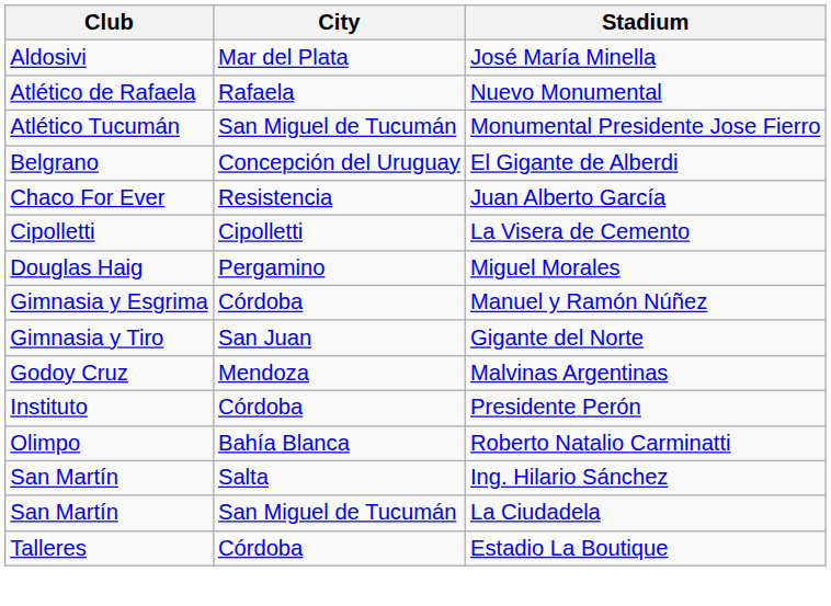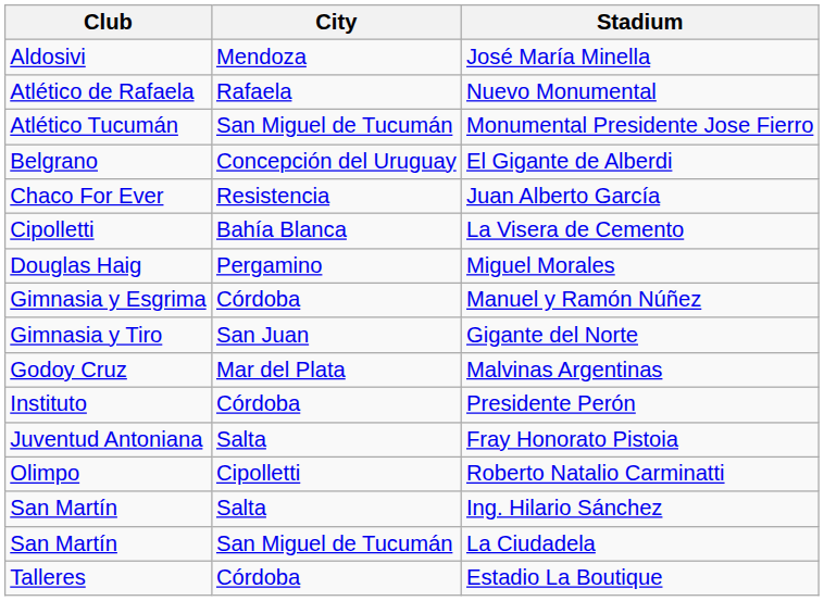 <table class="wikitable sortable">
 <tr>
 <th>Club</th>
 <th>City</th>
 <th>Stadium</th>
 </tr>
 <tr>
 <td><a href='#'>Aldosivi</a></td>
-<td><a href='#'>Mar del Plata</a></td>
+<td><a href='#'>Mendoza</a></td>
 <td><a href='#'>José María Minella</a></td>
 </tr>
 <tr>
 <td><a href='#'>Atlético de Rafaela</a></td>
 <td><a href='#'>Rafaela</a></td>
 <td><a href='#'>Nuevo Monumental</a></td>
 </tr>
 <tr>
 <td><a href='#'>Atlético Tucumán</a></td>
 <td><a href='#'>San Miguel de Tucumán</a></td>
 <td><a href='#'>Monumental Presidente Jose Fierro</a></td>
 </tr>
 <tr>
 <td><a href='#'>Belgrano</a></td>
 <td><a href='#'>Concepción del Uruguay</a></td>
 <td><a href='#'>El Gigante de Alberdi</a></td>
 </tr>
 <tr>
 <td><a href='#'>Chaco For Ever</a></td>
 <td><a href='#'>Resistencia</a></td>
 <td><a href='#'>Juan Alberto García</a></td>
 </tr>
 <tr>
 <td><a href='#'>Cipolletti</a></td>
-<td><a href='#'>Cipolletti</a></td>
+<td><a href='#'>Bahía Blanca</a></td>
 <td><a href='#'>La Visera de Cemento</a></td>
 </tr>
 <tr>
 <td><a href='#'>Douglas Haig</a></td>
 <td><a href='#'>Pergamino</a></td>
 <td><a href='#'>Miguel Morales</a></td>
 </tr>
 <tr>
 <td><a href='#'>Gimnasia y Esgrima</a></td>
 <td><a href='#'>Córdoba</a></td>
 <td><a href='#'>Manuel y Ramón Núñez</a></td>
 </tr>
 <tr>
 <td><a href='#'>Gimnasia y Tiro</a></td>
 <td><a href='#'>San Juan</a></td>
 <td><a href='#'>Gigante del Norte</a></td>
 </tr>
 <tr>
 <td><a href='#'>Godoy Cruz</a></td>
-<td><a href='#'>Mendoza</a></td>
+<td><a href='#'>Mar del Plata</a></td>
 <td><a href='#'>Malvinas Argentinas</a></td>
 </tr>
 <tr>
 <td><a href='#'>Instituto</a></td>
 <td><a href='#'>Córdoba</a></td>
 <td><a href='#'>Presidente Perón</a></td>
 </tr>
 <tr>
+<td><a href='#'>Juventud Antoniana</a></td>
+<td><a href='#'>Salta</a></td>
+<td><a href='#'>Fray Honorato Pistoia</a></td>
+</tr>
+<tr>
 <td><a href='#'>Olimpo</a></td>
-<td><a href='#'>Bahía Blanca</a></td>
+<td><a href='#'>Cipolletti</a></td>
 <td><a href='#'>Roberto Natalio Carminatti</a></td>
 </tr>
 <tr>
 <td><a href='#'>San Martín</a></td>
 <td><a href='#'>Salta</a></td>
 <td><a href='#'>Ing. Hilario Sánchez</a></td>
 </tr>
 <tr>
 <td><a href='#'>San Martín</a></td>
 <td><a href='#'>San Miguel de Tucumán</a></td>
 <td><a href='#'>La Ciudadela</a></td>
 </tr>
 <tr>
 <td><a href='#'>Talleres</a></td>
 <td><a href='#'>Córdoba</a></td>
 <td><a href='#'>Estadio La Boutique</a></td>
 </tr>
 </table>
